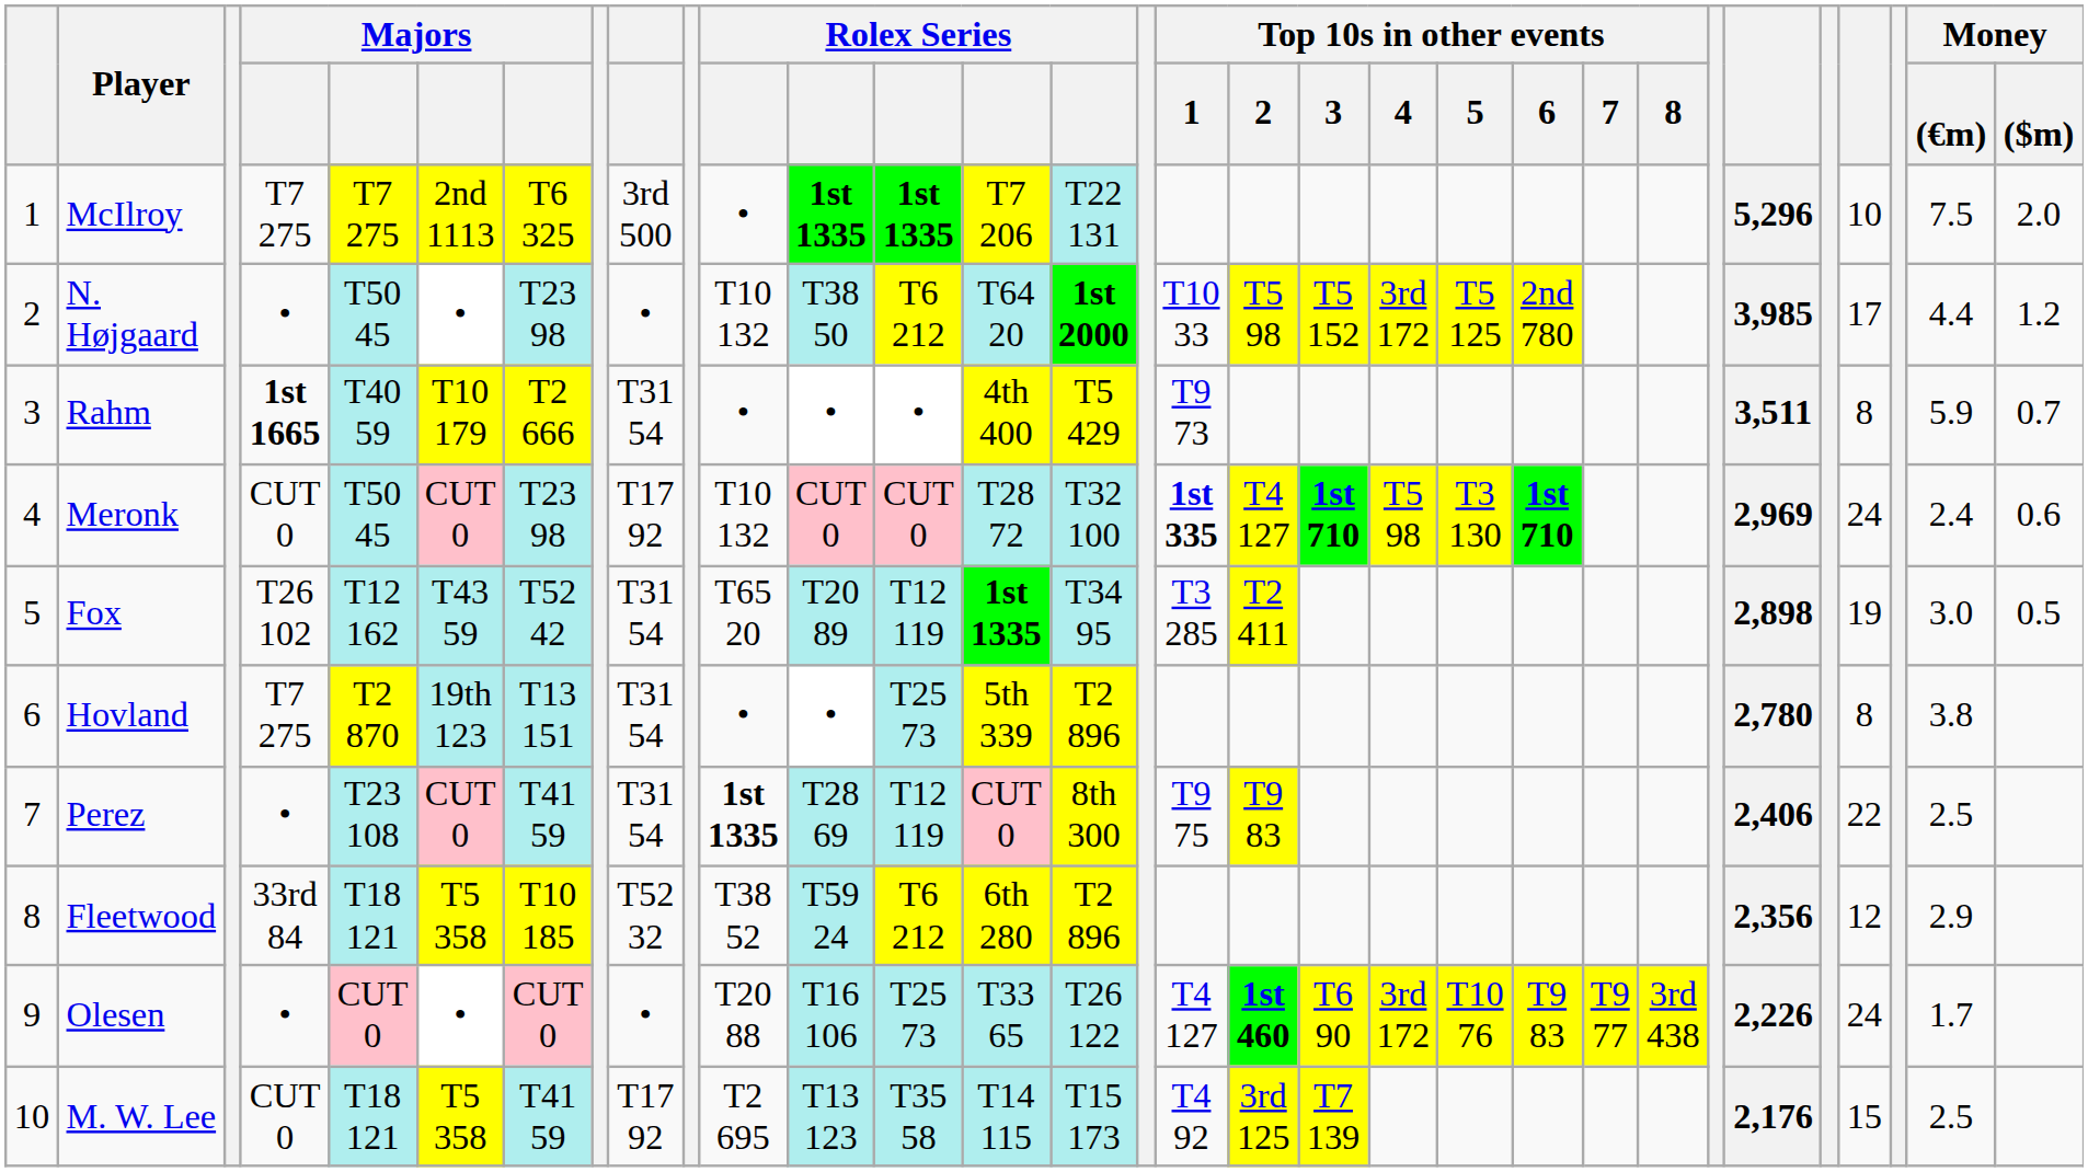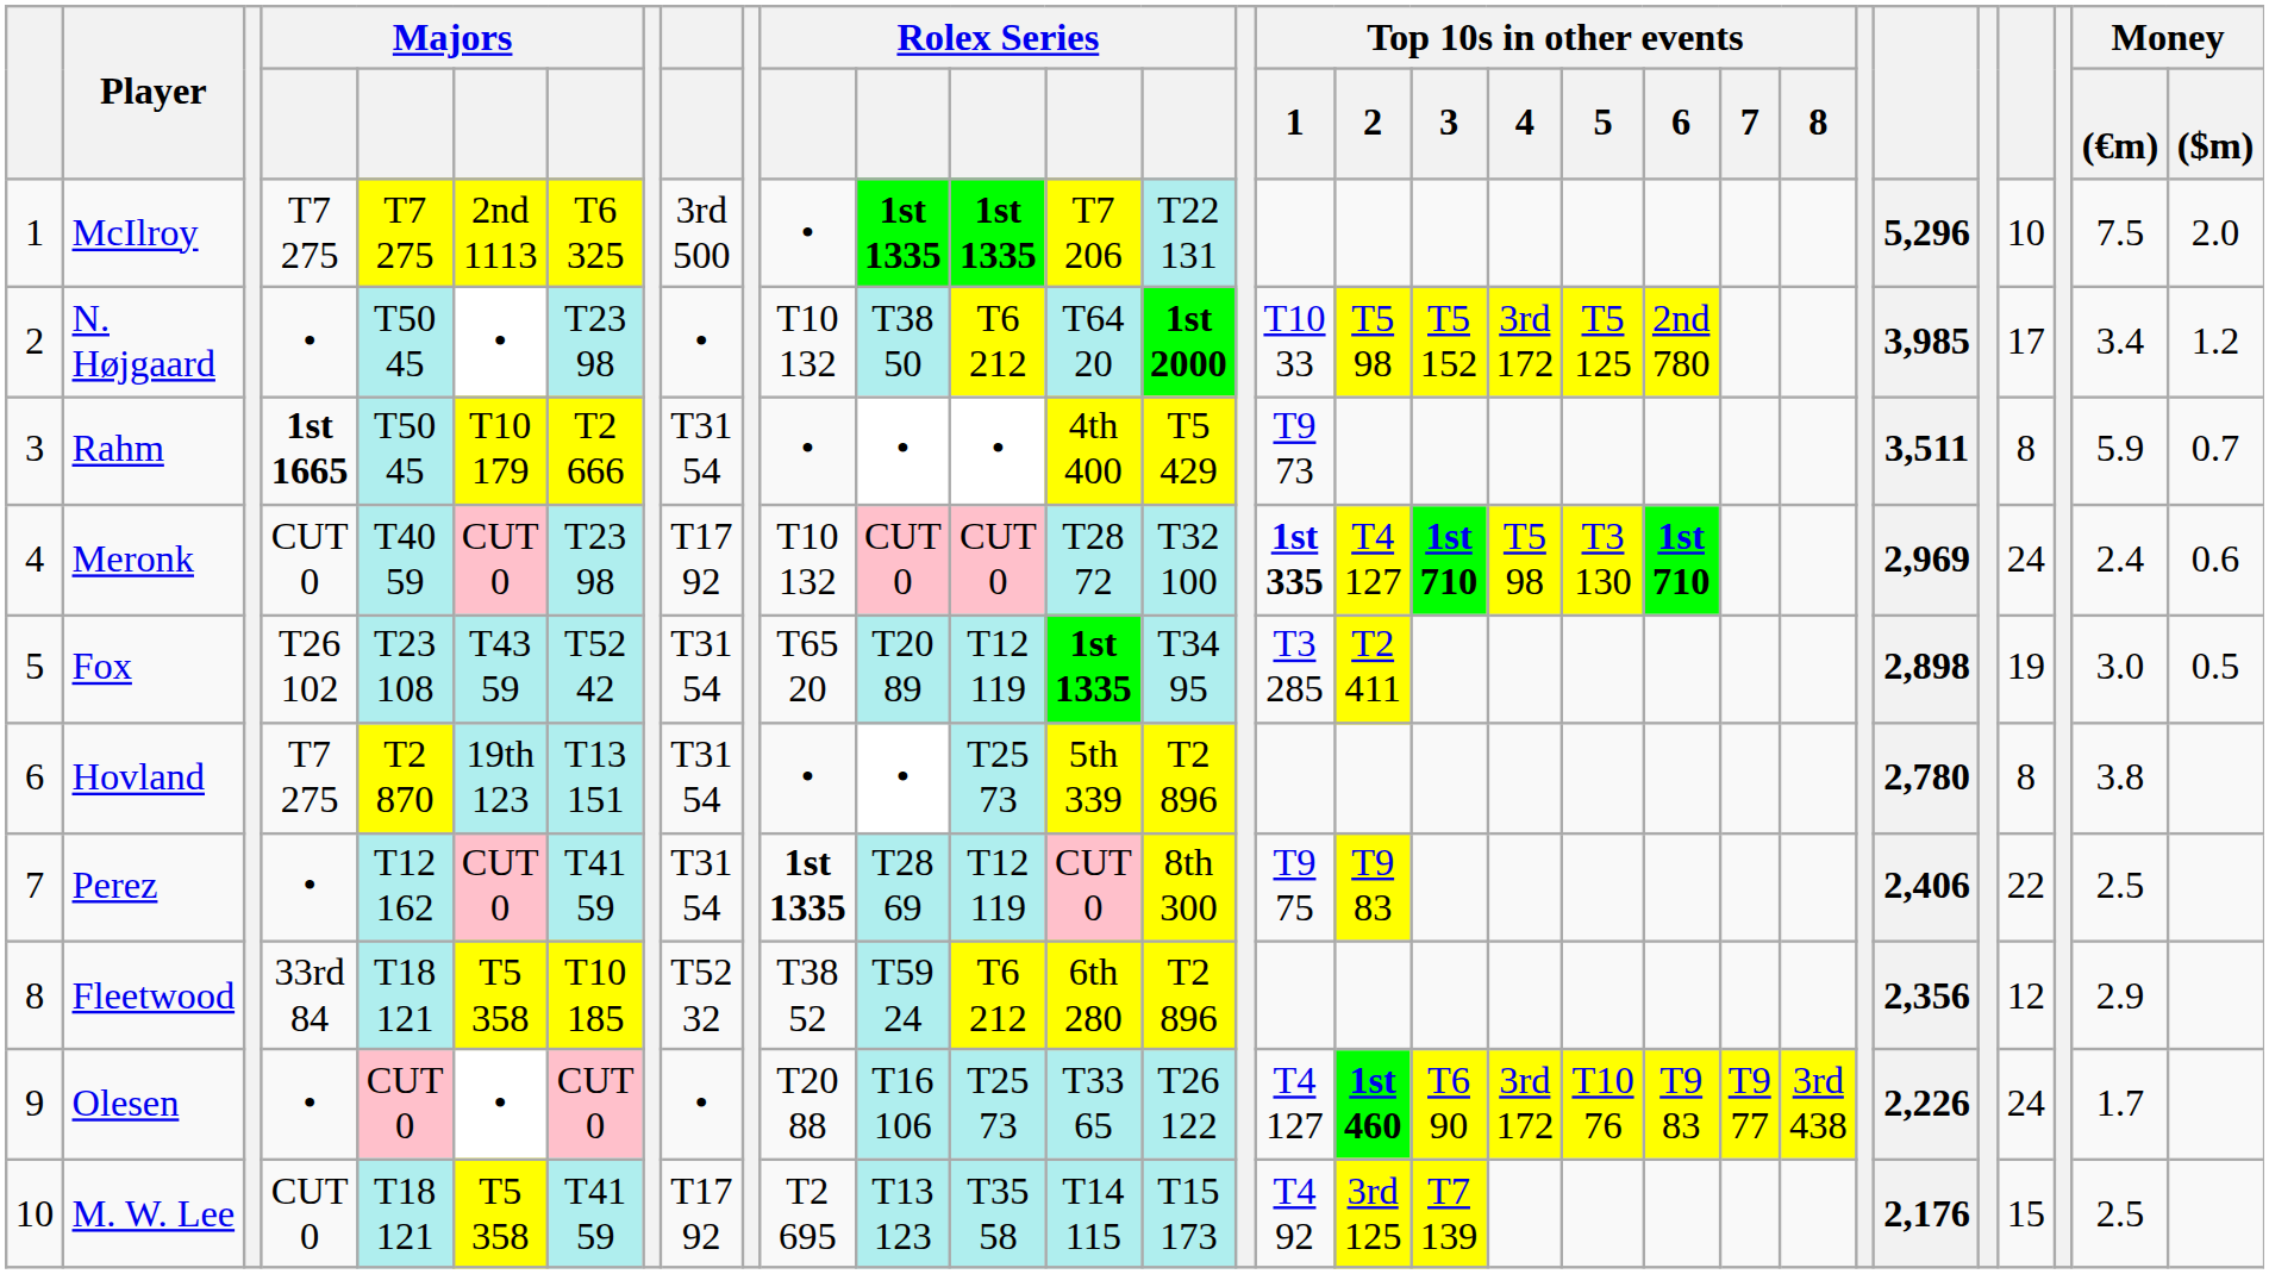 <table class=wikitable style=font-size:85%;text-align:center>
 <tr>
 <th rowspan=2></th>
 <th rowspan="2";>Player</th>
 <th rowspan="12"></th>
 <th colspan=4><a href='#'>Majors</a></th>
 <th rowspan="12"></th>
 <th colspan=1></th>
 <th rowspan="12"></th>
 <th colspan=5><a href='#'>Rolex Series</a></th>
 <th rowspan="12"></th>
 <th colspan="8">Top 10s in other  events</th>
 <th rowspan="12"></th>
 <th rowspan=2></th>
 <th rowspan="12"></th>
 <th rowspan=2></th>
 <th rowspan="12"></th>
 <th colspan=2>Money</th>
 </tr>
 <tr>
 <th style="width:25px;"></th>
 <th style="width:25px;"></th>
 <th style="width:25px;"></th>
 <th style="width:25px;"></th>
 <th style="width:25px;"></th>
 <th style="width:25px;"></th>
 <th style="width:25px;"></th>
 <th style="width:25px;"></th>
 <th style="width:25px;"></th>
 <th style="width:25px;"></th>
 <th style="width:25px;">1</th>
 <th style="width:25px;">2</th>
 <th style="width:25px;">3</th>
 <th style="width:25px;">4</th>
 <th style="width:25px;">5</th>
 <th style="width:25px;">6</th>
 <th style="width:25px;">7</th>
 <th style="width:25px;">8</th>
 <th style="width:25px;"><br>(€m)</th>
 <th style="width:25px;"><br>($m)</th>
 </tr>
 <tr>
 <td>1</td>
 <td align="left"> <a href='#'>McIlroy</a></td>
 <td>T7<br>275</td>
 <td style="background:yellow">T7<br>275</td>
 <td style="background:yellow">2nd<br>1113</td>
 <td style="background:yellow">T6<br>325</td>
 <td>3rd<br>500</td>
 <td>•</td>
 <td style="background:lime"><strong>1st<br>1335</strong></td>
 <td style="background:lime"><strong>1st<br>1335</strong></td>
 <td style="background:yellow">T7<br>206</td>
 <td style="background:#afeeee">T22<br>131</td>
 <td></td>
 <td></td>
 <td></td>
 <td></td>
 <td></td>
 <td></td>
 <td></td>
 <td></td>
 <th>5,296</th>
 <td>10</td>
 <td>7.5</td>
 <td>2.0</td>
 </tr>
 <tr>
 <td>2</td>
 <td align="left"> <a href='#'>N. Højgaard</a></td>
 <td>•</td>
 <td style="background:#afeeee">T50<br>45</td>
 <td style="background:white">•</td>
 <td style="background:#afeeee">T23<br>98</td>
 <td>•</td>
 <td>T10<br>132</td>
 <td style="background:#afeeee">T38<br>50</td>
 <td style="background:yellow">T6<br>212</td>
 <td style="background:#afeeee">T64<br>20</td>
 <td style="background:lime"><strong>1st<br>2000</strong></td>
 <td><a href='#'>T10</a><br>33</td>
 <td style="background:yellow"><a href='#'>T5</a><br>98</td>
 <td style="background:yellow"><a href='#'>T5</a><br>152</td>
 <td style="background:yellow"><a href='#'>3rd</a><br>172</td>
 <td style="background:yellow"><a href='#'>T5</a><br>125</td>
 <td style="background:yellow"><a href='#'>2nd</a><br>780</td>
 <td></td>
 <td></td>
 <th>3,985</th>
 <td>17</td>
-<td>4.4</td>
+<td>3.4</td>
 <td>1.2</td>
 </tr>
 <tr>
 <td>3</td>
 <td align="left"> <a href='#'>Rahm</a></td>
 <td><strong>1st<br>1665</strong></td>
-<td style="background:#afeeee">T40<br>59</td>
+<td style="background:#afeeee">T50<br>45</td>
 <td style="background:yellow">T10<br>179</td>
 <td style="background:yellow">T2<br>666</td>
 <td>T31<br>54</td>
 <td>•</td>
 <td style="background:white">•</td>
 <td style="background:white">•</td>
 <td style="background:yellow">4th<br>400</td>
 <td style="background:yellow">T5<br>429</td>
 <td><a href='#'>T9</a><br>73</td>
 <td></td>
 <td></td>
 <td></td>
 <td></td>
 <td></td>
 <td></td>
 <td></td>
 <th>3,511</th>
 <td>8</td>
 <td>5.9</td>
 <td>0.7</td>
 </tr>
 <tr>
 <td>4</td>
 <td align="left"> <a href='#'>Meronk</a></td>
 <td>CUT<br>0</td>
-<td style="background:#afeeee">T50<br>45</td>
+<td style="background:#afeeee">T40<br>59</td>
 <td style="background:pink">CUT<br>0</td>
 <td style="background:#afeeee">T23<br>98</td>
 <td>T17<br>92</td>
 <td>T10<br>132</td>
 <td style="background:pink">CUT<br>0</td>
 <td style="background:pink">CUT<br>0</td>
 <td style="background:#afeeee">T28<br>72</td>
 <td style="background:#afeeee">T32<br>100</td>
 <td><strong><a href='#'>1st</a><br>335</strong></td>
 <td style="background:yellow"><a href='#'>T4</a><br>127</td>
 <td style="background:lime"><strong><a href='#'>1st</a><br>710</strong></td>
 <td style="background:yellow"><a href='#'>T5</a><br>98</td>
 <td style="background:yellow"><a href='#'>T3</a><br>130</td>
 <td style="background:lime"><strong><a href='#'>1st</a><br>710</strong></td>
 <td></td>
 <td></td>
 <th>2,969</th>
 <td>24</td>
 <td>2.4</td>
 <td>0.6</td>
 </tr>
 <tr>
 <td>5</td>
 <td align="left"> <a href='#'>Fox</a></td>
 <td>T26<br>102</td>
-<td style="background:#afeeee">T12<br>162</td>
+<td style="background:#afeeee">T23<br>108</td>
 <td style="background:#afeeee">T43<br>59</td>
 <td style="background:#afeeee">T52<br>42</td>
 <td>T31<br>54</td>
 <td>T65<br>20</td>
 <td style="background:#afeeee">T20<br>89</td>
 <td style="background:#afeeee">T12<br>119</td>
 <td style="background:lime"><strong>1st<br>1335</strong></td>
 <td style="background:#afeeee">T34<br>95</td>
 <td><a href='#'>T3</a><br>285</td>
 <td style="background:yellow"><a href='#'>T2</a><br>411</td>
 <td></td>
 <td></td>
 <td></td>
 <td></td>
 <td></td>
 <td></td>
 <th>2,898</th>
 <td>19</td>
 <td>3.0</td>
 <td>0.5</td>
 </tr>
 <tr>
 <td>6</td>
 <td align="left"> <a href='#'>Hovland</a></td>
 <td>T7<br>275</td>
 <td style="background:yellow">T2<br>870</td>
 <td style="background:#afeeee">19th<br>123</td>
 <td style="background:#afeeee">T13<br>151</td>
 <td>T31<br>54</td>
 <td>•</td>
 <td style="background:white">•</td>
 <td style="background:#afeeee">T25<br>73</td>
 <td style="background:yellow">5th<br>339</td>
 <td style="background:yellow">T2<br>896</td>
 <td></td>
 <td></td>
 <td></td>
 <td></td>
 <td></td>
 <td></td>
 <td></td>
 <td></td>
 <th>2,780</th>
 <td>8</td>
 <td>3.8</td>
 <td></td>
 </tr>
 <tr>
 <td>7</td>
 <td align="left"> <a href='#'>Perez</a></td>
 <td>•</td>
-<td style="background:#afeeee">T23<br>108</td>
+<td style="background:#afeeee">T12<br>162</td>
 <td style="background:pink">CUT<br>0</td>
 <td style="background:#afeeee">T41<br>59</td>
 <td>T31<br>54</td>
 <td><strong>1st<br>1335</strong></td>
 <td style="background:#afeeee">T28<br>69</td>
 <td style="background:#afeeee">T12<br>119</td>
 <td style="background:pink">CUT<br>0</td>
 <td style="background:yellow">8th<br>300</td>
 <td><a href='#'>T9</a><br>75</td>
 <td style="background:yellow"><a href='#'>T9</a><br>83</td>
 <td></td>
 <td></td>
 <td></td>
 <td></td>
 <td></td>
 <td></td>
 <th>2,406</th>
 <td>22</td>
 <td>2.5</td>
 <td></td>
 </tr>
 <tr>
 <td>8</td>
 <td align="left"> <a href='#'>Fleetwood</a></td>
 <td>33rd<br>84</td>
 <td style="background:#afeeee">T18<br>121</td>
 <td style="background:yellow">T5<br>358</td>
 <td style="background:yellow">T10<br>185</td>
 <td>T52<br>32</td>
 <td>T38<br>52</td>
 <td style="background:#afeeee">T59<br>24</td>
 <td style="background:yellow">T6<br>212</td>
 <td style="background:yellow">6th<br>280</td>
 <td style="background:yellow">T2<br>896</td>
 <td></td>
 <td></td>
 <td></td>
 <td></td>
 <td></td>
 <td></td>
 <td></td>
 <td></td>
 <th>2,356</th>
 <td>12</td>
 <td>2.9</td>
 <td></td>
 </tr>
 <tr>
 <td>9</td>
 <td align="left"> <a href='#'>Olesen</a></td>
 <td>•</td>
 <td style="background:pink">CUT<br>0</td>
 <td style="background:white">•</td>
 <td style="background:pink">CUT<br>0</td>
 <td>•</td>
 <td>T20<br>88</td>
 <td style="background:#afeeee">T16<br>106</td>
 <td style="background:#afeeee">T25<br>73</td>
 <td style="background:#afeeee">T33<br>65</td>
 <td style="background:#afeeee">T26<br>122</td>
 <td><a href='#'>T4</a><br>127</td>
 <td style="background:lime"><strong><a href='#'>1st</a><br>460</strong></td>
 <td style="background:yellow"><a href='#'>T6</a><br>90</td>
 <td style="background:yellow"><a href='#'>3rd</a><br>172</td>
 <td style="background:yellow"><a href='#'>T10</a><br>76</td>
 <td style="background:yellow"><a href='#'>T9</a><br>83</td>
 <td style="background:yellow"><a href='#'>T9</a><br>77</td>
 <td style="background:yellow"><a href='#'>3rd</a><br>438</td>
 <th>2,226</th>
 <td>24</td>
 <td>1.7</td>
 <td></td>
 </tr>
 <tr>
 <td>10</td>
 <td align="left"> <a href='#'>M. W. Lee</a></td>
 <td>CUT<br>0</td>
 <td style="background:#afeeee">T18<br>121</td>
 <td style="background:yellow">T5<br>358</td>
 <td style="background:#afeeee">T41<br>59</td>
 <td>T17<br>92</td>
 <td>T2<br>695</td>
 <td style="background:#afeeee">T13<br>123</td>
 <td style="background:#afeeee">T35<br>58</td>
 <td style="background:#afeeee">T14<br>115</td>
 <td style="background:#afeeee">T15<br>173</td>
 <td><a href='#'>T4</a><br>92</td>
 <td style="background:yellow"><a href='#'>3rd</a><br>125</td>
 <td style="background:yellow"><a href='#'>T7</a><br>139</td>
 <td></td>
 <td></td>
 <td></td>
 <td></td>
 <td></td>
 <th>2,176</th>
 <td>15</td>
 <td>2.5</td>
 <td></td>
 </tr>
 </table>
